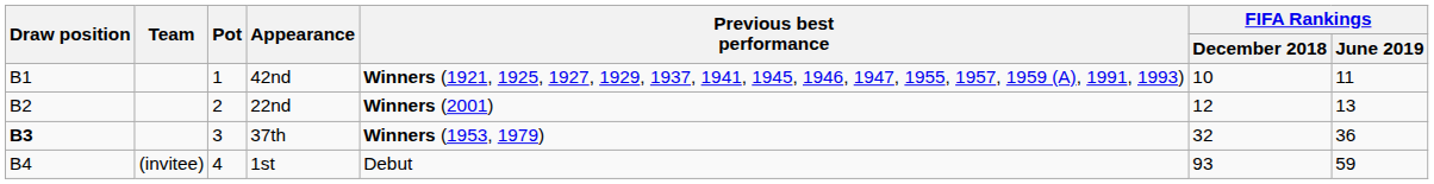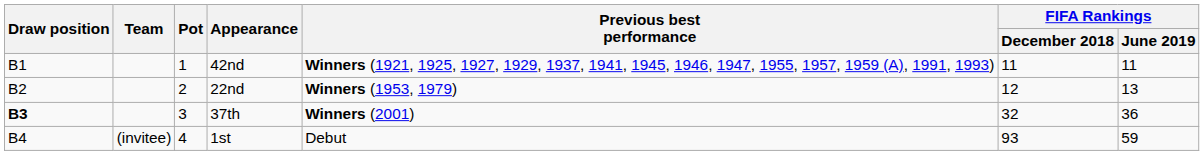 <table class="wikitable sortable">
 <tr>
 <th rowspan=2>Draw position</th>
 <th rowspan=2>Team</th>
 <th rowspan=2>Pot</th>
 <th rowspan=2 data-sort-type="number">Appearance</th>
 <th rowspan=2>Previous best<br>performance</th>
 <th colspan=2><a href='#'>FIFA Rankings</a></th>
 </tr>
 <tr>
 <th>December 2018</th>
 <th>June 2019</th>
 </tr>
 <tr>
 <td>B1</td>
 <td style=white-space:nowrap></td>
 <td>1</td>
 <td>42nd</td>
 <td data-sort-value="1.1"><strong>Winners</strong> (<a href='#'>1921</a>, <a href='#'>1925</a>, <a href='#'>1927</a>, <a href='#'>1929</a>, <a href='#'>1937</a>, <a href='#'>1941</a>, <a href='#'>1945</a>, <a href='#'>1946</a>, <a href='#'>1947</a>, <a href='#'>1955</a>, <a href='#'>1957</a>, <a href='#'>1959 (A)</a>, <a href='#'>1991</a>, <a href='#'>1993</a>)</td>
-<td>10</td>
+<td>11</td>
 <td>11</td>
 </tr>
 <tr>
 <td>B2</td>
 <td style=white-space:nowrap></td>
 <td>2</td>
 <td>22nd</td>
-<td data-sort-value="1.3"><strong>Winners</strong> (<a href='#'>2001</a>)</td>
+<td data-sort-value="1.2"><strong>Winners</strong> (<a href='#'>1953</a>, <a href='#'>1979</a>)</td>
 <td>12</td>
 <td>13</td>
 </tr>
 <tr>
 <td><strong>B3</strong></td>
 <td style=white-space:nowrap></td>
 <td>3</td>
 <td>37th</td>
-<td data-sort-value="1.2"><strong>Winners</strong> (<a href='#'>1953</a>, <a href='#'>1979</a>)</td>
+<td data-sort-value="1.3"><strong>Winners</strong> (<a href='#'>2001</a>)</td>
 <td>32</td>
 <td>36</td>
 </tr>
 <tr>
 <td>B4</td>
 <td style=white-space:nowrap> (invitee)</td>
 <td>4</td>
 <td>1st</td>
 <td data-sort-value="99">Debut</td>
 <td>93</td>
 <td>59</td>
 </tr>
 </table>
